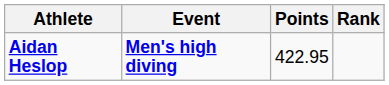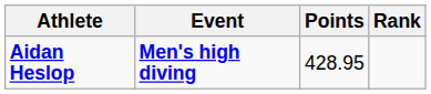 <table class="wikitable" style="text-align:center; font-size:90%; width:50%;">
 <tr>
 <th>Athlete</th>
 <th>Event</th>
 <th>Points</th>
 <th>Rank</th>
 </tr>
 <tr>
 <td align=left><strong><a href='#'>Aidan Heslop</a></strong></td>
 <td align=left><strong><a href='#'>Men's high diving</a></strong></td>
-<td>422.95</td>
+<td>428.95</td>
 <td></td>
 </tr>
 </table>
